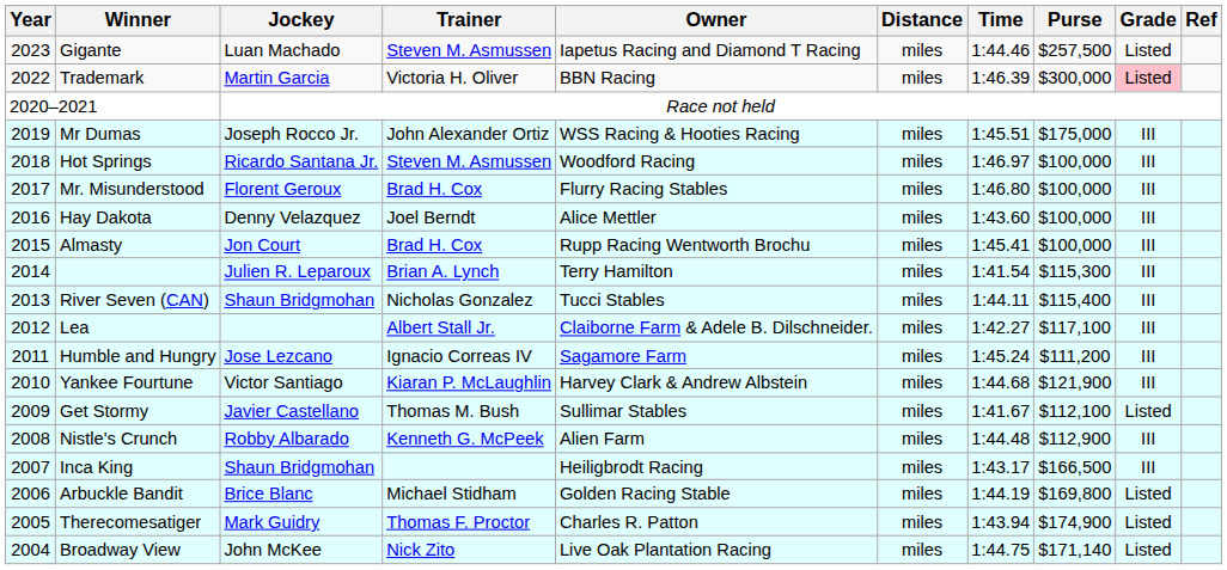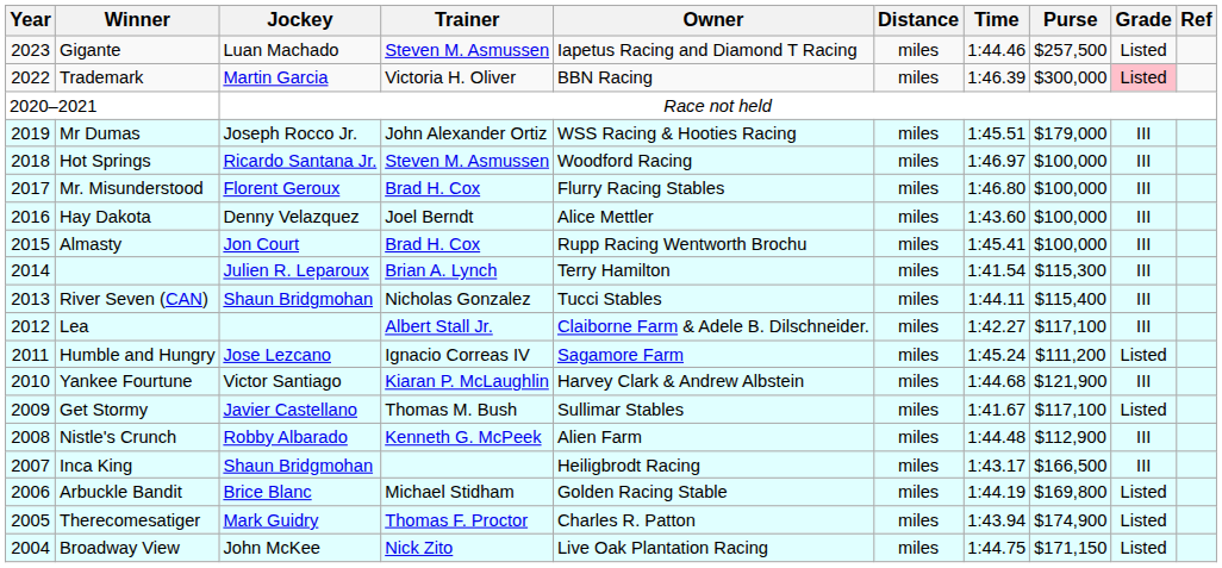 <table class="wikitable sortable">
 <tr>
 <th>Year</th>
 <th>Winner</th>
 <th>Jockey</th>
 <th>Trainer</th>
 <th>Owner</th>
 <th>Distance</th>
 <th>Time</th>
 <th>Purse</th>
 <th>Grade</th>
 <th>Ref</th>
 </tr>
 <tr style="font-size:90%;  ">
 <td align="center">2023</td>
 <td>Gigante</td>
 <td>Luan Machado</td>
 <td><a href='#'>Steven M. Asmussen</a></td>
 <td>Iapetus Racing and Diamond T Racing</td>
 <td align=center> miles</td>
 <td align=center>1:44.46</td>
 <td align=center>$257,500</td>
 <td align=center>Listed</td>
 <td></td>
 </tr>
 <tr style="font-size:90%;  ">
 <td align="center">2022</td>
 <td>Trademark</td>
 <td><a href='#'>Martin Garcia</a></td>
 <td>Victoria H. Oliver</td>
 <td>BBN Racing</td>
 <td align=center> miles</td>
 <td align=center>1:46.39</td>
 <td align=center>$300,000</td>
 <td align=center style="background: pink;">Listed</td>
 <td></td>
 </tr>
 <tr style="font-size:90%; background-color:white">
 <td align="left" colspan=2>2020–2021</td>
 <td align="center" colspan=9><em>Race not held</em></td>
 </tr>
 <tr style="font-size:90%; background-color:lightcyan">
 <td align=center>2019</td>
 <td>Mr Dumas</td>
 <td>Joseph Rocco Jr.</td>
 <td>John Alexander Ortiz</td>
 <td>WSS Racing & Hooties Racing</td>
 <td align=center> miles</td>
 <td align=center>1:45.51</td>
-<td align=center>$175,000</td>
+<td align=center>$179,000</td>
 <td align=center>III</td>
 <td></td>
 </tr>
 <tr style="font-size:90%; background-color:lightcyan">
 <td align=center>2018</td>
 <td>Hot Springs</td>
 <td><a href='#'>Ricardo Santana Jr.</a></td>
 <td><a href='#'>Steven M. Asmussen</a></td>
 <td>Woodford Racing</td>
 <td align=center> miles</td>
 <td align=center>1:46.97</td>
 <td align=center>$100,000</td>
 <td align=center>III</td>
 <td></td>
 </tr>
 <tr style="font-size:90%; background-color:lightcyan">
 <td align=center>2017</td>
 <td>Mr. Misunderstood</td>
 <td><a href='#'>Florent Geroux</a></td>
 <td><a href='#'>Brad H. Cox</a></td>
 <td>Flurry Racing Stables</td>
 <td align=center> miles</td>
 <td align=center>1:46.80</td>
 <td align=center>$100,000</td>
 <td align=center>III</td>
 <td></td>
 </tr>
 <tr style="font-size:90%; background-color:lightcyan">
 <td align=center>2016</td>
 <td>Hay Dakota</td>
 <td>Denny Velazquez</td>
 <td>Joel Berndt</td>
 <td>Alice Mettler</td>
 <td align=center> miles</td>
 <td align=center>1:43.60</td>
 <td align=center>$100,000</td>
 <td align=center>III</td>
 <td></td>
 </tr>
 <tr style="font-size:90%; background-color:lightcyan">
 <td align=center>2015</td>
 <td>Almasty</td>
 <td><a href='#'>Jon Court</a></td>
 <td><a href='#'>Brad H. Cox</a></td>
 <td>Rupp Racing Wentworth Brochu</td>
 <td align=center> miles</td>
 <td align=center>1:45.41</td>
 <td align=center>$100,000</td>
 <td align=center>III</td>
 <td></td>
 </tr>
 <tr style="font-size:90%; background-color:lightcyan">
 <td align=center>2014</td>
 <td></td>
 <td><a href='#'>Julien R. Leparoux</a></td>
 <td><a href='#'>Brian A. Lynch</a></td>
 <td>Terry Hamilton</td>
 <td align=center> miles</td>
 <td align=center>1:41.54</td>
 <td align=center>$115,300</td>
 <td align=center>III</td>
 <td></td>
 </tr>
 <tr style="font-size:90%; background-color:lightcyan">
 <td align=center>2013</td>
 <td>River Seven (<a href='#'>CAN</a>)</td>
 <td><a href='#'>Shaun Bridgmohan</a></td>
 <td>Nicholas Gonzalez</td>
 <td>Tucci Stables</td>
 <td align=center> miles</td>
 <td align=center>1:44.11</td>
 <td align=center>$115,400</td>
 <td align=center>III</td>
 <td></td>
 </tr>
 <tr style="font-size:90%; background-color:lightcyan">
 <td align=center>2012</td>
 <td>Lea</td>
 <td></td>
 <td><a href='#'>Albert Stall Jr.</a></td>
 <td><a href='#'>Claiborne Farm</a> & Adele B. Dilschneider.</td>
 <td align=center> miles</td>
 <td align=center>1:42.27</td>
 <td align=center>$117,100</td>
 <td align=center>III</td>
 <td></td>
 </tr>
 <tr style="font-size:90%; background-color:lightcyan">
 <td align=center>2011</td>
 <td>Humble and Hungry</td>
 <td><a href='#'>Jose Lezcano</a></td>
 <td>Ignacio Correas IV</td>
 <td><a href='#'>Sagamore Farm</a></td>
 <td align=center> miles</td>
 <td align=center>1:45.24</td>
 <td align=center>$111,200</td>
-<td align=center>III</td>
+<td align=center>Listed</td>
 <td></td>
 </tr>
 <tr style="font-size:90%; background-color:lightcyan">
 <td align=center>2010</td>
 <td>Yankee Fourtune</td>
 <td>Victor Santiago</td>
 <td><a href='#'>Kiaran P. McLaughlin</a></td>
 <td>Harvey Clark & Andrew Albstein</td>
 <td align=center> miles</td>
 <td align=center>1:44.68</td>
 <td align=center>$121,900</td>
 <td align=center>III</td>
 <td></td>
 </tr>
 <tr style="font-size:90%; background-color:lightcyan">
 <td align=center>2009</td>
 <td>Get Stormy</td>
 <td><a href='#'>Javier Castellano</a></td>
 <td>Thomas M. Bush</td>
 <td>Sullimar Stables</td>
 <td align=center> miles</td>
 <td align=center>1:41.67</td>
-<td align=center>$112,100</td>
+<td align=center>$117,100</td>
 <td align=center>Listed</td>
 <td></td>
 </tr>
 <tr style="font-size:90%; background-color:lightcyan">
 <td align=center>2008</td>
 <td>Nistle's Crunch</td>
 <td><a href='#'>Robby Albarado</a></td>
 <td><a href='#'>Kenneth G. McPeek</a></td>
 <td>Alien Farm</td>
 <td align=center> miles</td>
 <td align=center>1:44.48</td>
 <td align=center>$112,900</td>
 <td align=center>III</td>
 <td></td>
 </tr>
 <tr style="font-size:90%; background-color:lightcyan">
 <td align=center>2007</td>
 <td>Inca King</td>
 <td><a href='#'>Shaun Bridgmohan</a></td>
 <td></td>
 <td>Heiligbrodt Racing</td>
 <td align=center> miles</td>
 <td align=center>1:43.17</td>
 <td align=center>$166,500</td>
 <td align=center>III</td>
 <td></td>
 </tr>
 <tr style="font-size:90%; background-color:lightcyan">
 <td align=center>2006</td>
 <td>Arbuckle Bandit</td>
 <td><a href='#'>Brice Blanc</a></td>
 <td>Michael Stidham</td>
 <td>Golden Racing Stable</td>
 <td align=center> miles</td>
 <td align=center>1:44.19</td>
 <td align=center>$169,800</td>
 <td align=center>Listed</td>
 <td></td>
 </tr>
 <tr style="font-size:90%; background-color:lightcyan">
 <td align=center>2005</td>
 <td>Therecomesatiger</td>
 <td><a href='#'>Mark Guidry</a></td>
 <td><a href='#'>Thomas F. Proctor</a></td>
 <td>Charles R. Patton</td>
 <td align=center> miles</td>
 <td align=center>1:43.94</td>
 <td align=center>$174,900</td>
 <td align=center>Listed</td>
 <td></td>
 </tr>
 <tr style="font-size:90%; background-color:lightcyan">
 <td align=center>2004</td>
 <td>Broadway View</td>
 <td>John McKee</td>
 <td><a href='#'>Nick Zito</a></td>
 <td>Live Oak Plantation Racing</td>
 <td align=center> miles</td>
 <td align=center>1:44.75</td>
-<td align=center>$171,140</td>
+<td align=center>$171,150</td>
 <td align=center>Listed</td>
 <td></td>
 </tr>
 </table>
